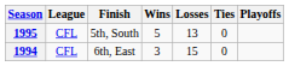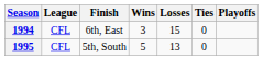 <table class="wikitable" style="text-align:center">
 <tr>
 <th><a href='#'>Season</a></th>
 <th>League</th>
 <th>Finish</th>
 <th>Wins</th>
 <th>Losses</th>
 <th>Ties</th>
 <th>Playoffs</th>
 </tr>
 <tr>
+<th><a href='#'>1994</a></th>
+<td><a href='#'>CFL</a></td>
+<td>6th, East</td>
+<td>3</td>
+<td>15</td>
+<td>0</td>
+<td></td>
+</tr>
+<tr>
 <th><a href='#'>1995</a></th>
 <td><a href='#'>CFL</a></td>
 <td>5th, South</td>
 <td>5</td>
 <td>13</td>
 <td>0</td>
 <td></td>
 </tr>
-<tr>
-<th><a href='#'>1994</a></th>
-<td><a href='#'>CFL</a></td>
-<td>6th, East</td>
-<td>3</td>
-<td>15</td>
-<td>0</td>
-<td></td>
-</tr>
 </table>
